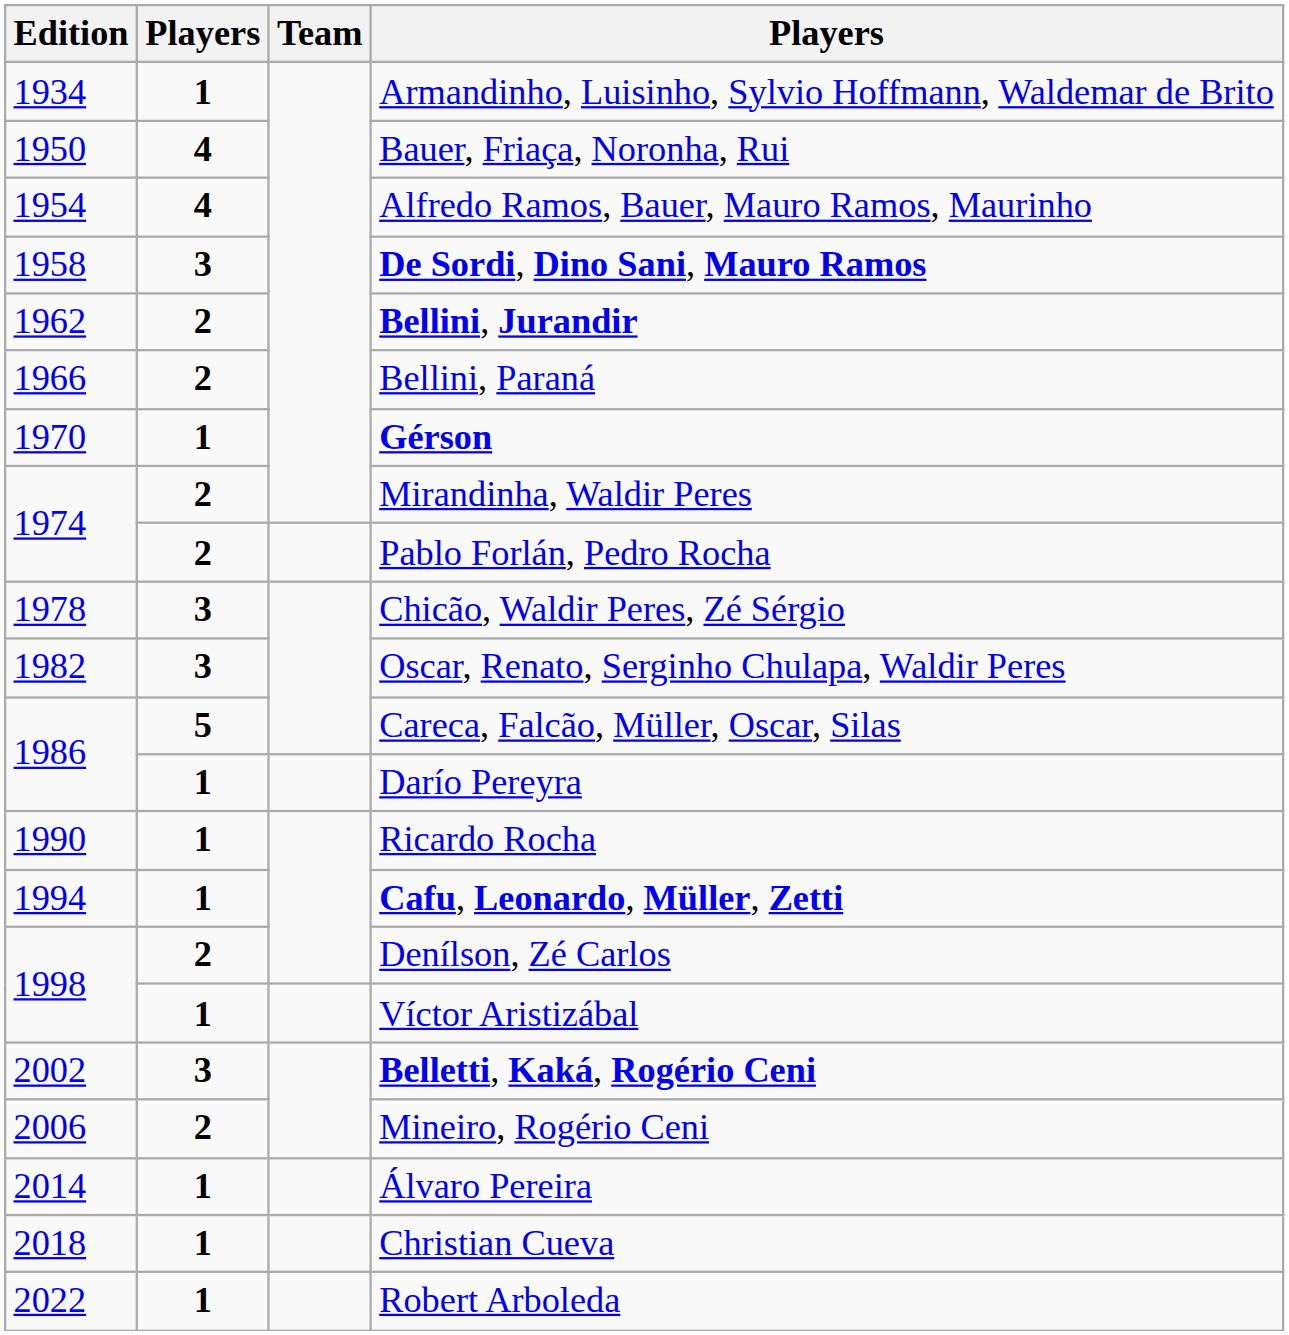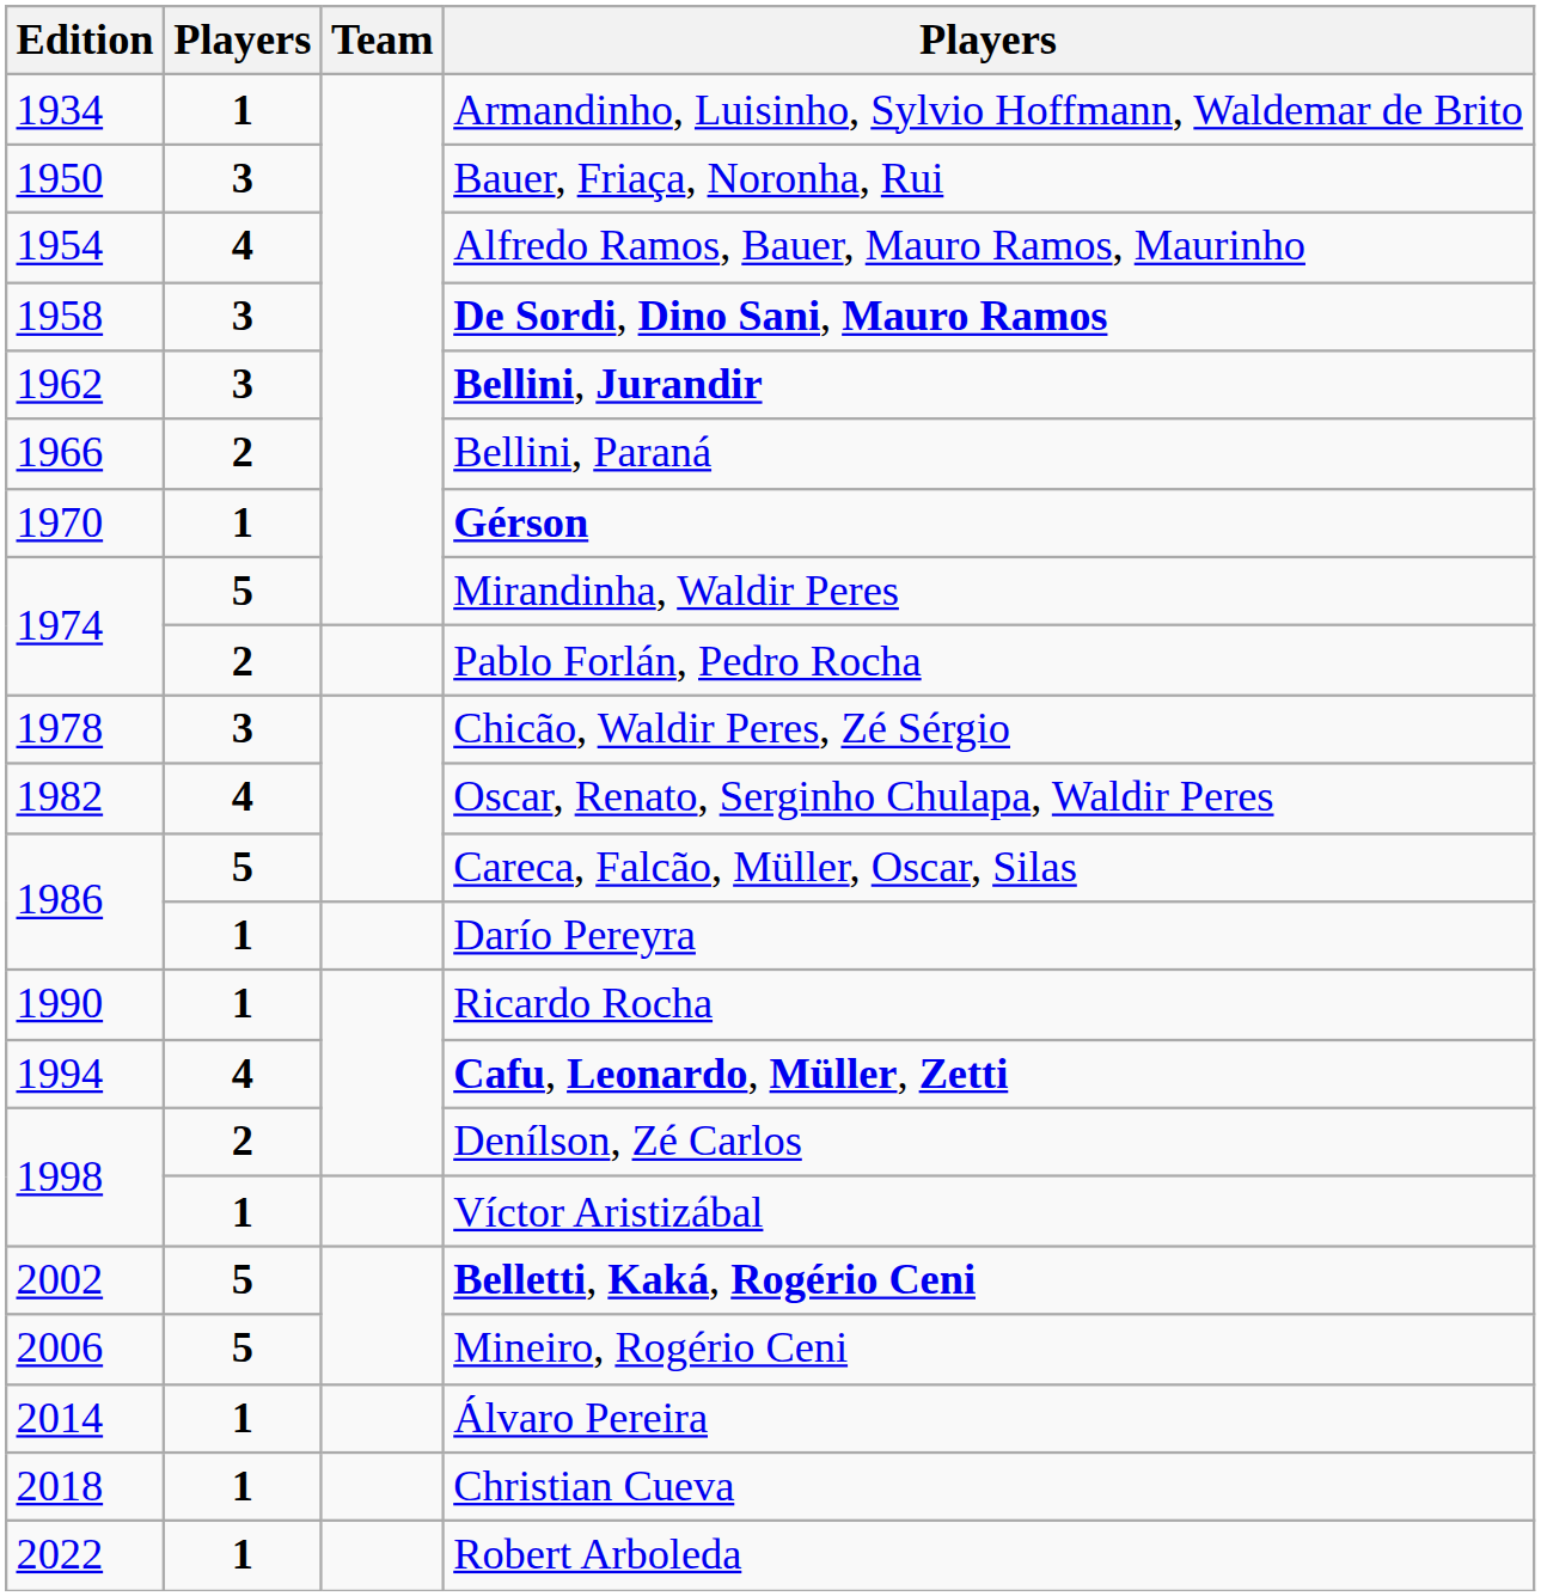 <table class=wikitable>
 <tr>
 <th>Edition</th>
 <th>Players</th>
 <th>Team</th>
 <th>Players</th>
 </tr>
 <tr>
 <td><a href='#'>1934</a></td>
 <td align=center><strong>1</strong></td>
 <td rowspan=8></td>
 <td><a href='#'>Armandinho</a>, <a href='#'>Luisinho</a>, <a href='#'>Sylvio Hoffmann</a>, <a href='#'>Waldemar de Brito</a></td>
 </tr>
 <tr>
 <td><a href='#'>1950</a></td>
-<td align=center><strong>4</strong></td>
+<td align=center><strong>3</strong></td>
 <td><a href='#'>Bauer</a>, <a href='#'>Friaça</a>, <a href='#'>Noronha</a>, <a href='#'>Rui</a></td>
 </tr>
 <tr>
 <td><a href='#'>1954</a></td>
 <td align=center><strong>4</strong></td>
 <td><a href='#'>Alfredo Ramos</a>, <a href='#'>Bauer</a>, <a href='#'>Mauro Ramos</a>, <a href='#'>Maurinho</a></td>
 </tr>
 <tr>
 <td><a href='#'>1958</a></td>
 <td align=center><strong>3</strong></td>
 <td><strong><a href='#'>De Sordi</a></strong>, <strong><a href='#'>Dino Sani</a></strong>, <strong><a href='#'>Mauro Ramos</a></strong></td>
 </tr>
 <tr>
 <td><a href='#'>1962</a></td>
-<td align=center><strong>2</strong></td>
+<td align=center><strong>3</strong></td>
 <td><strong><a href='#'>Bellini</a></strong>, <strong><a href='#'>Jurandir</a></strong></td>
 </tr>
 <tr>
 <td><a href='#'>1966</a></td>
 <td align=center><strong>2</strong></td>
 <td><a href='#'>Bellini</a>, <a href='#'>Paraná</a></td>
 </tr>
 <tr>
 <td><a href='#'>1970</a></td>
 <td align=center><strong>1</strong></td>
 <td><strong><a href='#'>Gérson</a></strong></td>
 </tr>
 <tr>
 <td rowspan=2><a href='#'>1974</a></td>
-<td align=center><strong>2</strong></td>
+<td align=center><strong>5</strong></td>
 <td><a href='#'>Mirandinha</a>, <a href='#'>Waldir Peres</a></td>
 </tr>
 <tr>
 <td align=center><strong>2</strong></td>
 <td></td>
 <td><a href='#'>Pablo Forlán</a>, <a href='#'>Pedro Rocha</a></td>
 </tr>
 <tr>
 <td><a href='#'>1978</a></td>
 <td align=center><strong>3</strong></td>
 <td rowspan=3></td>
 <td><a href='#'>Chicão</a>, <a href='#'>Waldir Peres</a>, <a href='#'>Zé Sérgio</a></td>
 </tr>
 <tr>
 <td><a href='#'>1982</a></td>
-<td align=center><strong>3</strong></td>
+<td align=center><strong>4</strong></td>
 <td><a href='#'>Oscar</a>, <a href='#'>Renato</a>, <a href='#'>Serginho Chulapa</a>, <a href='#'>Waldir Peres</a></td>
 </tr>
 <tr>
 <td rowspan=2><a href='#'>1986</a></td>
 <td align=center><strong>5</strong></td>
 <td><a href='#'>Careca</a>, <a href='#'>Falcão</a>, <a href='#'>Müller</a>, <a href='#'>Oscar</a>, <a href='#'>Silas</a></td>
 </tr>
 <tr>
 <td align=center><strong>1</strong></td>
 <td></td>
 <td><a href='#'>Darío Pereyra</a></td>
 </tr>
 <tr>
 <td><a href='#'>1990</a></td>
 <td align=center><strong>1</strong></td>
 <td rowspan=3></td>
 <td><a href='#'>Ricardo Rocha</a></td>
 </tr>
 <tr>
 <td><a href='#'>1994</a></td>
-<td align=center><strong>1</strong></td>
+<td align=center><strong>4</strong></td>
 <td><strong><a href='#'>Cafu</a></strong>, <strong><a href='#'>Leonardo</a></strong>,  <strong><a href='#'>Müller</a></strong>, <strong><a href='#'>Zetti</a></strong></td>
 </tr>
 <tr>
 <td rowspan=2><a href='#'>1998</a></td>
 <td align=center><strong>2</strong></td>
 <td><a href='#'>Denílson</a>, <a href='#'>Zé Carlos</a></td>
 </tr>
 <tr>
 <td align=center><strong>1</strong></td>
 <td></td>
 <td><a href='#'>Víctor Aristizábal</a></td>
 </tr>
 <tr>
 <td><a href='#'>2002</a></td>
-<td align=center><strong>3</strong></td>
+<td align=center><strong>5</strong></td>
 <td rowspan=2></td>
 <td><strong><a href='#'>Belletti</a></strong>, <strong><a href='#'>Kaká</a></strong>, <strong><a href='#'>Rogério Ceni</a></strong></td>
 </tr>
 <tr>
 <td><a href='#'>2006</a></td>
-<td align=center><strong>2</strong></td>
+<td align=center><strong>5</strong></td>
 <td><a href='#'>Mineiro</a>, <a href='#'>Rogério Ceni</a></td>
 </tr>
 <tr>
 <td><a href='#'>2014</a></td>
 <td align=center><strong>1</strong></td>
 <td></td>
 <td><a href='#'>Álvaro Pereira</a></td>
 </tr>
 <tr>
 <td><a href='#'>2018</a></td>
 <td align=center><strong>1</strong></td>
 <td></td>
 <td><a href='#'>Christian Cueva</a></td>
 </tr>
 <tr>
 <td><a href='#'>2022</a></td>
 <td align=center><strong>1</strong></td>
 <td></td>
 <td><a href='#'>Robert Arboleda</a></td>
 </tr>
 </table>
